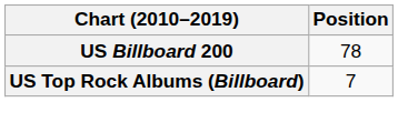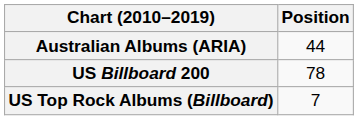 <table class="wikitable sortable plainrowheaders" style="text-align:center">
 <tr>
 <th scope="col">Chart (2010–2019)</th>
 <th scope="col">Position</th>
+</tr>
+<tr>
+<th scope="row">Australian Albums (ARIA)</th>
+<td>44</td>
 </tr>
 <tr>
 <th scope="row">US <em>Billboard</em> 200</th>
 <td>78</td>
 </tr>
 <tr>
 <th scope="row">US Top Rock Albums (<em>Billboard</em>)</th>
 <td>7</td>
 </tr>
 </table>
